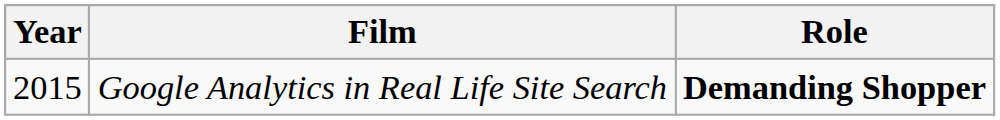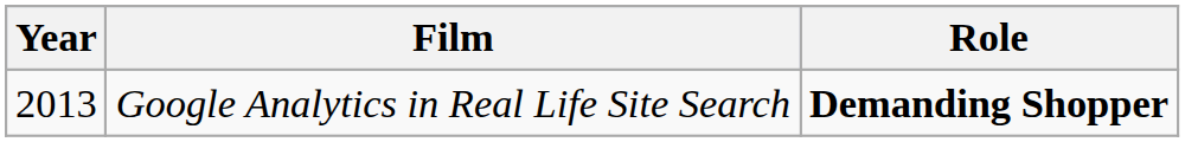 <table class="wikitable">
 <tr style="background:#B0C4DE;">
 <th>Year</th>
 <th>Film</th>
 <th>Role</th>
 </tr>
 <tr>
-<td>2015</td>
+<td>2013</td>
 <td><em>Google Analytics in Real Life Site Search</em></td>
 <td><strong>Demanding Shopper</strong></td>
 </tr>
 </table>
